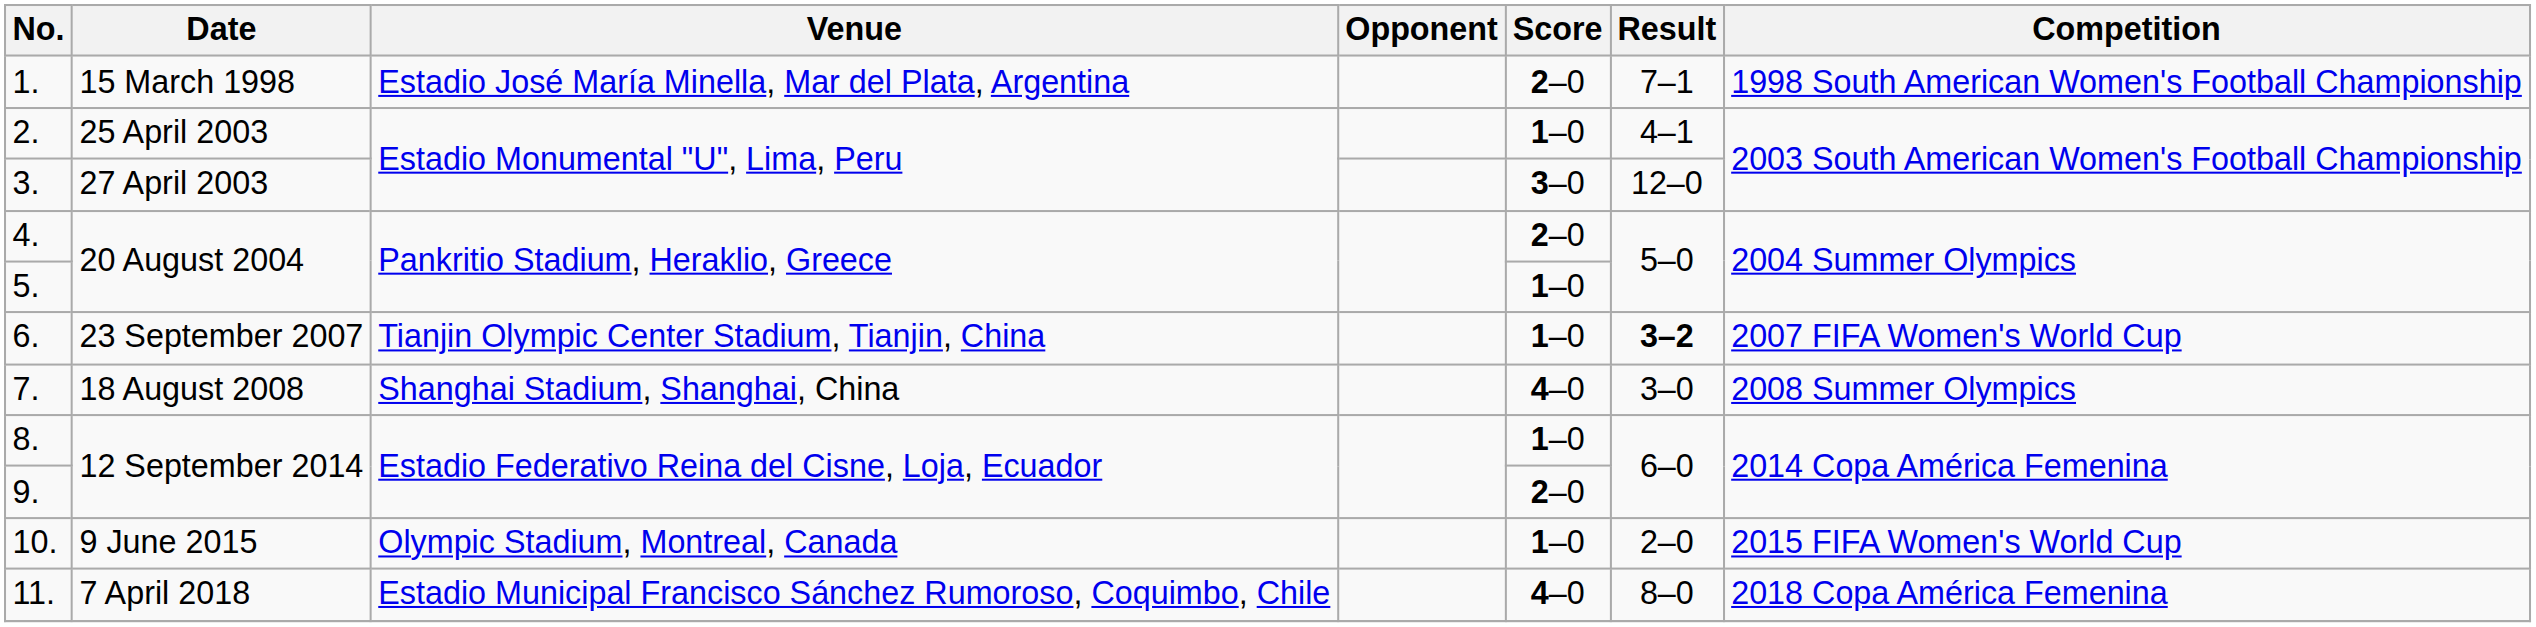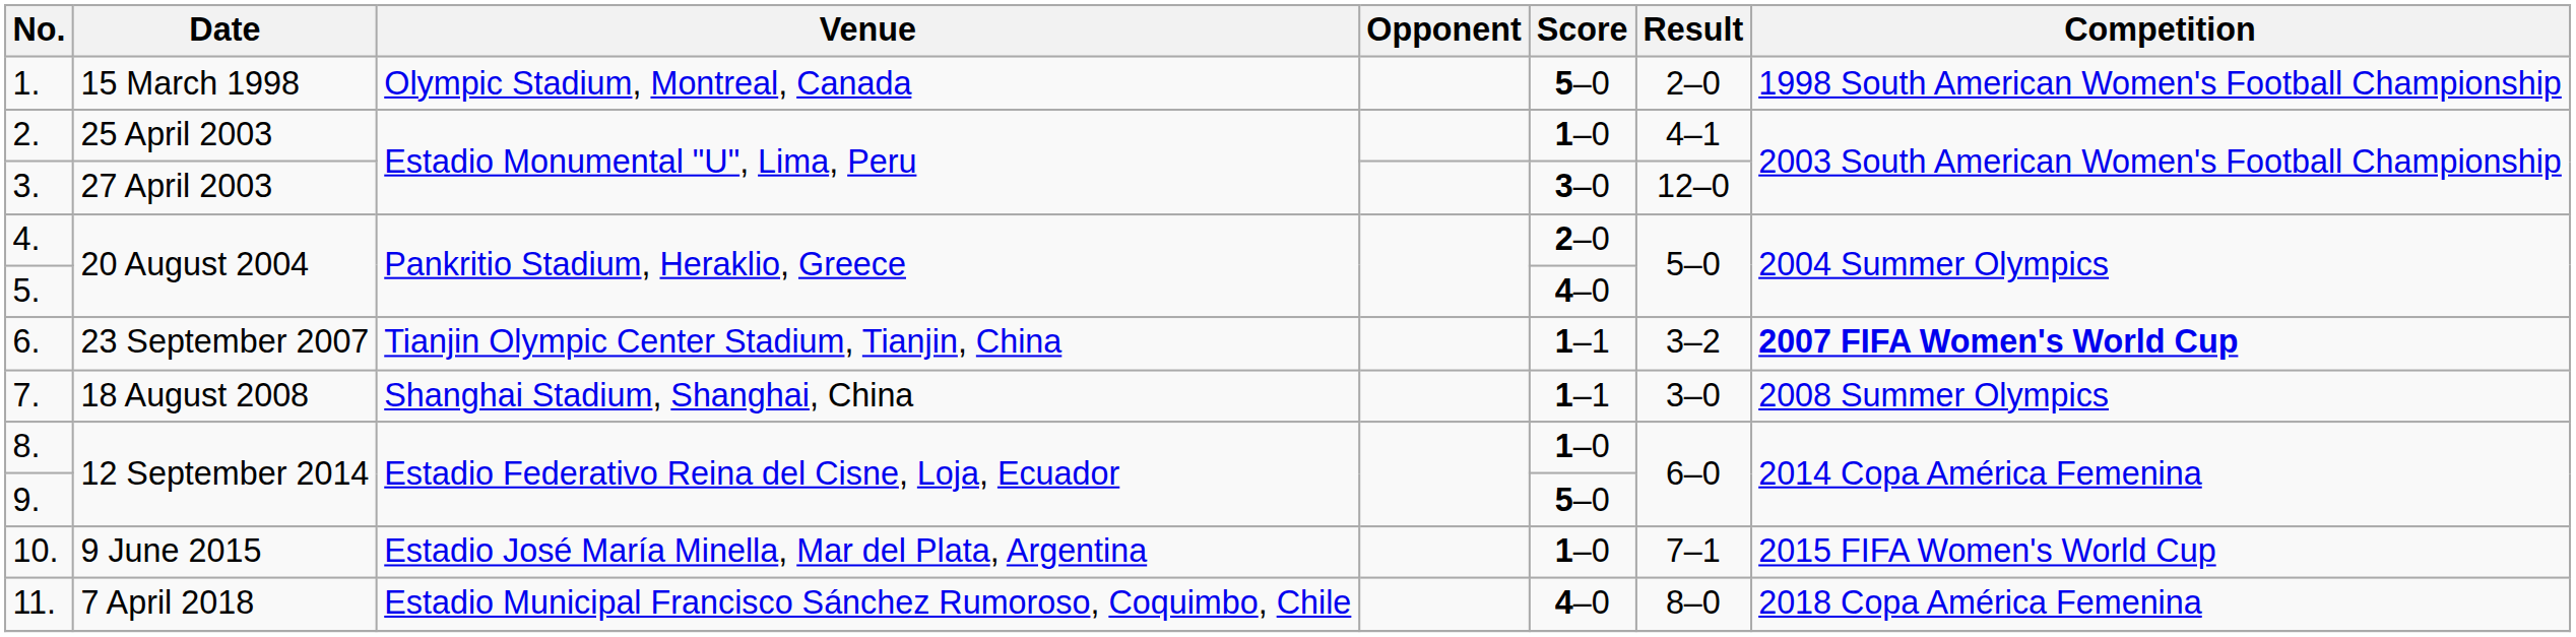 <table class="wikitable">
 <tr>
 <th>No.</th>
 <th>Date</th>
 <th>Venue</th>
 <th>Opponent</th>
 <th>Score</th>
 <th>Result</th>
 <th>Competition</th>
 </tr>
 <tr>
 <td>1.</td>
 <td>15 March 1998</td>
-<td><a href='#'>Estadio José María Minella</a>, <a href='#'>Mar del Plata</a>, <a href='#'>Argentina</a></td>
+<td><a href='#'>Olympic Stadium</a>, <a href='#'>Montreal</a>, <a href='#'>Canada</a></td>
 <td></td>
-<td align=center><strong>2</strong>–0</td>
-<td align=center>7–1</td>
+<td align=center><strong>5</strong>–0</td>
+<td align=center>2–0</td>
 <td><a href='#'>1998 South American Women's Football Championship</a></td>
 </tr>
 <tr>
 <td>2.</td>
 <td>25 April 2003</td>
 <td rowspan=2><a href='#'>Estadio Monumental "U"</a>, <a href='#'>Lima</a>, <a href='#'>Peru</a></td>
 <td></td>
 <td align=center><strong>1</strong>–0</td>
 <td align=center>4–1</td>
 <td rowspan=2><a href='#'>2003 South American Women's Football Championship</a></td>
 </tr>
 <tr>
 <td>3.</td>
 <td>27 April 2003</td>
 <td></td>
 <td align=center><strong>3</strong>–0</td>
 <td align=center>12–0</td>
 </tr>
 <tr>
 <td>4.</td>
 <td rowspan=2>20 August 2004</td>
 <td rowspan=2><a href='#'>Pankritio Stadium</a>, <a href='#'>Heraklio</a>, <a href='#'>Greece</a></td>
 <td rowspan=2></td>
 <td align=center><strong>2</strong>–0</td>
 <td rowspan=2 align=center>5–0</td>
 <td rowspan=2><a href='#'>2004 Summer Olympics</a></td>
 </tr>
 <tr>
 <td>5.</td>
-<td align=center><strong>1</strong>–0</td>
+<td align=center><strong>4</strong>–0</td>
 </tr>
 <tr>
 <td>6.</td>
 <td>23 September 2007</td>
 <td><a href='#'>Tianjin Olympic Center Stadium</a>, <a href='#'>Tianjin</a>, <a href='#'>China</a></td>
 <td></td>
-<td align=center><strong>1</strong>–0</td>
-<td align=center><strong>3–2</strong></td>
-<td><a href='#'>2007 FIFA Women's World Cup</a></td>
+<td align=center><strong>1</strong>–1</td>
+<td align=center>3–2</td>
+<td><strong><a href='#'>2007 FIFA Women's World Cup</a></strong></td>
 </tr>
 <tr>
 <td>7.</td>
 <td>18 August 2008</td>
 <td><a href='#'>Shanghai Stadium</a>, <a href='#'>Shanghai</a>, China</td>
 <td></td>
-<td align=center><strong>4</strong>–0</td>
+<td align=center><strong>1</strong>–1</td>
 <td align=center>3–0</td>
 <td><a href='#'>2008 Summer Olympics</a></td>
 </tr>
 <tr>
 <td>8.</td>
 <td rowspan=2>12 September 2014</td>
 <td rowspan=2><a href='#'>Estadio Federativo Reina del Cisne</a>, <a href='#'>Loja</a>, <a href='#'>Ecuador</a></td>
 <td rowspan=2></td>
 <td align=center><strong>1</strong>–0</td>
 <td rowspan=2 align=center>6–0</td>
 <td rowspan=2><a href='#'>2014 Copa América Femenina</a></td>
 </tr>
 <tr>
 <td>9.</td>
-<td align=center><strong>2</strong>–0</td>
+<td align=center><strong>5</strong>–0</td>
 </tr>
 <tr>
 <td>10.</td>
 <td>9 June 2015</td>
-<td><a href='#'>Olympic Stadium</a>, <a href='#'>Montreal</a>, <a href='#'>Canada</a></td>
+<td><a href='#'>Estadio José María Minella</a>, <a href='#'>Mar del Plata</a>, <a href='#'>Argentina</a></td>
 <td></td>
 <td align=center><strong>1</strong>–0</td>
-<td align=center>2–0</td>
+<td align=center>7–1</td>
 <td><a href='#'>2015 FIFA Women's World Cup</a></td>
 </tr>
 <tr>
 <td>11.</td>
 <td>7 April 2018</td>
 <td><a href='#'>Estadio Municipal Francisco Sánchez Rumoroso</a>, <a href='#'>Coquimbo</a>, <a href='#'>Chile</a></td>
 <td></td>
 <td align=center><strong>4</strong>–0</td>
 <td align=center>8–0</td>
 <td><a href='#'>2018 Copa América Femenina</a></td>
 </tr>
 <tr>
 </tr>
 </table>
